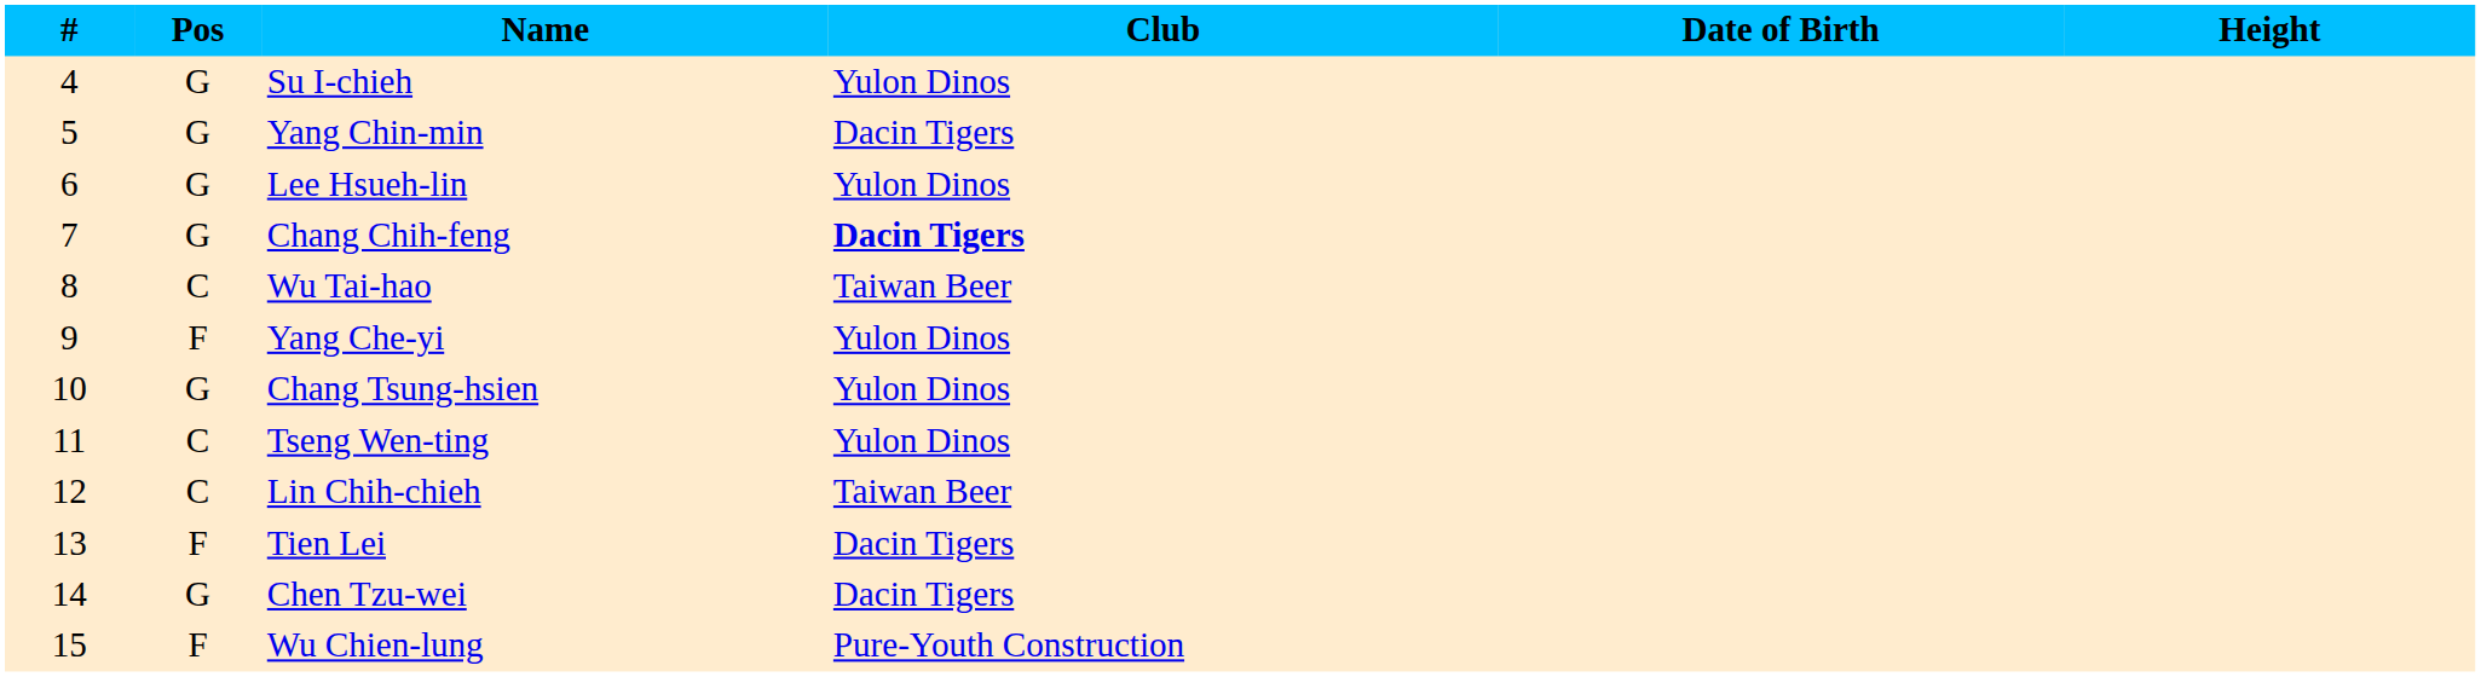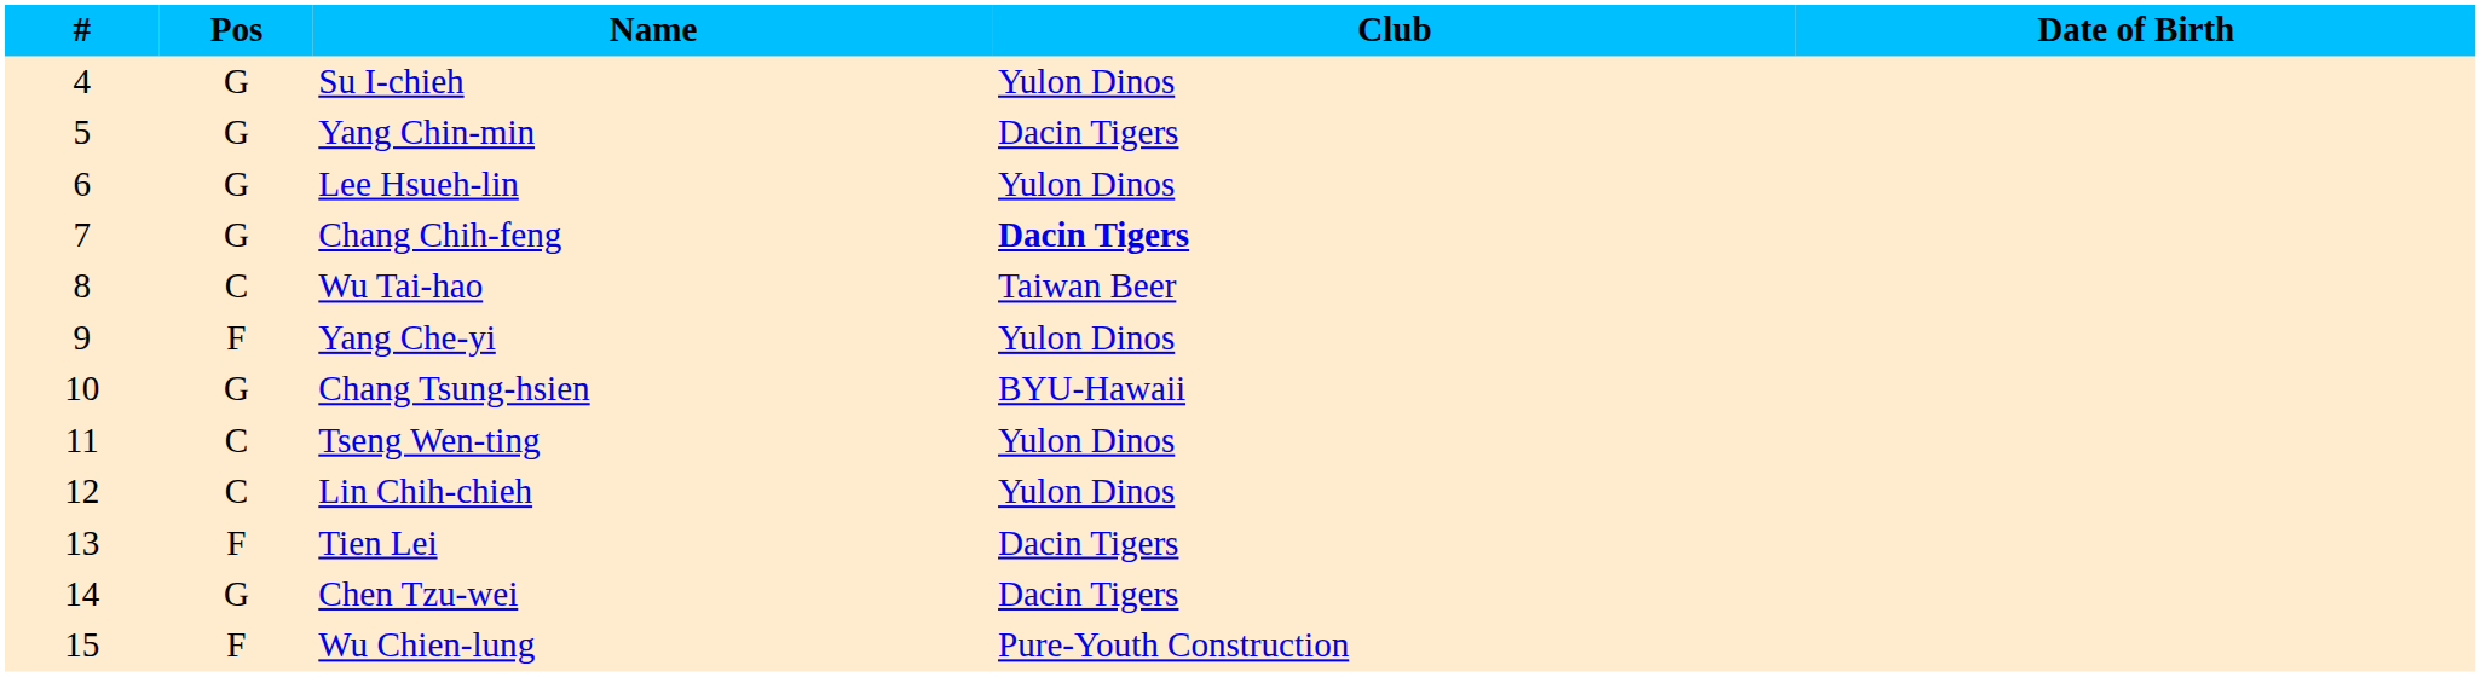 <table border=0 cellpadding=2 cellspacing=0  |- bgcolor=#FFECCE style="text-align:center; font-size:90%;" width=80%>
 <tr bgcolor=#00BFFF>
 <th width=5%>#</th>
 <th width=5%>Pos</th>
 <th width=22%>Name</th>
 <th width=26%>Club</th>
 <th width=22%>Date of Birth</th>
-<th width=16%>Height</th>
 </tr>
 <tr>
 <td>4</td>
 <td>G</td>
 <td align=left><a href='#'>Su I-chieh</a></td>
 <td align=left> <a href='#'>Yulon Dinos</a></td>
 <td align=left></td>
-<td></td>
 </tr>
 <tr>
 <td>5</td>
 <td>G</td>
 <td align=left><a href='#'>Yang Chin-min</a></td>
 <td align=left> <a href='#'>Dacin Tigers</a></td>
 <td align=left></td>
-<td></td>
 </tr>
 <tr>
 <td>6</td>
 <td>G</td>
 <td align=left><a href='#'>Lee Hsueh-lin</a></td>
 <td align=left> <a href='#'>Yulon Dinos</a></td>
 <td align=left></td>
-<td></td>
 </tr>
 <tr>
 <td>7</td>
 <td>G</td>
 <td align=left><a href='#'>Chang Chih-feng</a></td>
 <td align=left><strong> <a href='#'>Dacin Tigers</a></strong></td>
 <td align=left></td>
-<td></td>
 </tr>
 <tr>
 <td>8</td>
 <td>C</td>
 <td align=left><a href='#'>Wu Tai-hao</a></td>
 <td align=left> <a href='#'>Taiwan Beer</a></td>
 <td align=left></td>
-<td></td>
 </tr>
 <tr>
 <td>9</td>
 <td>F</td>
 <td align=left><a href='#'>Yang Che-yi</a></td>
 <td align=left> <a href='#'>Yulon Dinos</a></td>
 <td align=left></td>
-<td></td>
 </tr>
 <tr>
 <td>10</td>
 <td>G</td>
 <td align=left><a href='#'>Chang Tsung-hsien</a></td>
-<td align=left> <a href='#'>Yulon Dinos</a></td>
+<td align=left> <a href='#'>BYU-Hawaii</a></td>
 <td align=left></td>
-<td></td>
 </tr>
 <tr>
 <td>11</td>
 <td>C</td>
 <td align=left><a href='#'>Tseng Wen-ting</a></td>
 <td align=left> <a href='#'>Yulon Dinos</a></td>
 <td align=left></td>
-<td></td>
 </tr>
 <tr>
 <td>12</td>
 <td>C</td>
 <td align=left><a href='#'>Lin Chih-chieh</a></td>
-<td align=left> <a href='#'>Taiwan Beer</a></td>
+<td align=left> <a href='#'>Yulon Dinos</a></td>
 <td align=left></td>
-<td></td>
 </tr>
 <tr>
 <td>13</td>
 <td>F</td>
 <td align=left><a href='#'>Tien Lei</a></td>
 <td align=left> <a href='#'>Dacin Tigers</a></td>
 <td align=left></td>
-<td></td>
 </tr>
 <tr>
 <td>14</td>
 <td>G</td>
 <td align=left><a href='#'>Chen Tzu-wei</a></td>
 <td align=left> <a href='#'>Dacin Tigers</a></td>
 <td align=left></td>
-<td></td>
 </tr>
 <tr>
 <td>15</td>
 <td>F</td>
 <td align=left><a href='#'>Wu Chien-lung</a></td>
 <td align=left> <a href='#'>Pure-Youth Construction</a></td>
 <td align=left></td>
-<td></td>
 </tr>
 </table>
